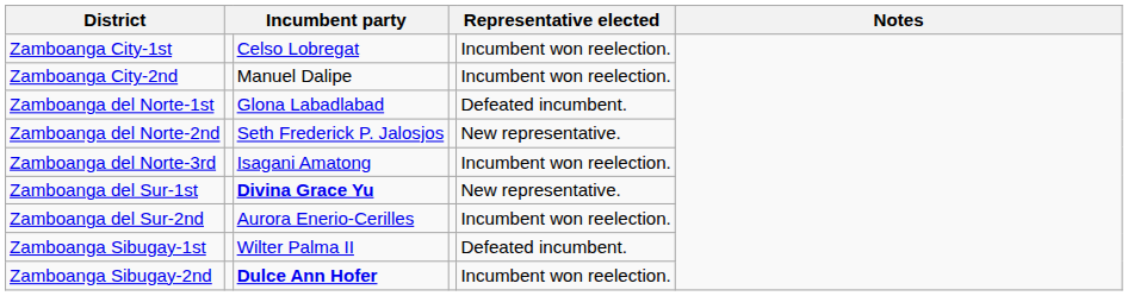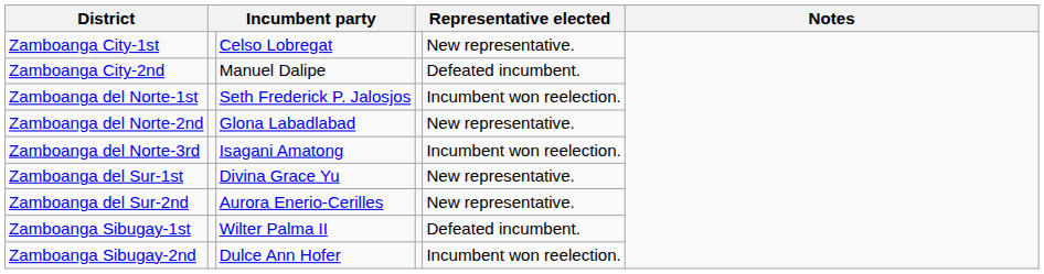 <table class=wikitable style="font-size:90%;">
 <tr>
 <th>District</th>
 <th colspan=2>Incumbent party</th>
 <th colspan=3>Representative elected</th>
 <th width=40%>Notes</th>
 </tr>
 <tr>
 <td><a href='#'>Zamboanga City-1st</a></td>
 <td></td>
 <td><a href='#'>Celso Lobregat</a></td>
 <td></td>
-<td>Incumbent won reelection.</td>
+<td>New representative.</td>
 </tr>
 <tr>
 <td><a href='#'>Zamboanga City-2nd</a></td>
 <td></td>
 <td>Manuel Dalipe</td>
 <td></td>
-<td>Incumbent won reelection.</td>
+<td>Defeated incumbent.</td>
 </tr>
 <tr>
 <td><a href='#'>Zamboanga del Norte-1st</a></td>
 <td></td>
-<td><a href='#'>Glona Labadlabad</a></td>
+<td><a href='#'>Seth Frederick P. Jalosjos</a></td>
 <td></td>
-<td>Defeated incumbent.</td>
+<td>Incumbent won reelection.</td>
 </tr>
 <tr>
 <td><a href='#'>Zamboanga del Norte-2nd</a></td>
 <td></td>
-<td><a href='#'>Seth Frederick P. Jalosjos</a></td>
+<td><a href='#'>Glona Labadlabad</a></td>
 <td></td>
 <td>New representative.</td>
 </tr>
 <tr>
 <td><a href='#'>Zamboanga del Norte-3rd</a></td>
 <td></td>
 <td><a href='#'>Isagani Amatong</a></td>
 <td></td>
 <td>Incumbent won reelection.</td>
 </tr>
 <tr>
 <td><a href='#'>Zamboanga del Sur-1st</a></td>
 <td></td>
-<td><strong><a href='#'>Divina Grace Yu</a></strong></td>
+<td><a href='#'>Divina Grace Yu</a></td>
 <td></td>
 <td>New representative.</td>
 </tr>
 <tr>
 <td><a href='#'>Zamboanga del Sur-2nd</a></td>
 <td></td>
 <td><a href='#'>Aurora Enerio-Cerilles</a></td>
 <td></td>
-<td>Incumbent won reelection.</td>
+<td>New representative.</td>
 </tr>
 <tr>
 <td><a href='#'>Zamboanga Sibugay-1st</a></td>
 <td></td>
 <td><a href='#'>Wilter Palma II</a></td>
 <td></td>
 <td>Defeated incumbent.</td>
 </tr>
 <tr>
 <td><a href='#'>Zamboanga Sibugay-2nd</a></td>
 <td></td>
-<td><strong><a href='#'>Dulce Ann Hofer</a></strong></td>
+<td><a href='#'>Dulce Ann Hofer</a></td>
 <td></td>
 <td>Incumbent won reelection.</td>
 </tr>
 </table>
